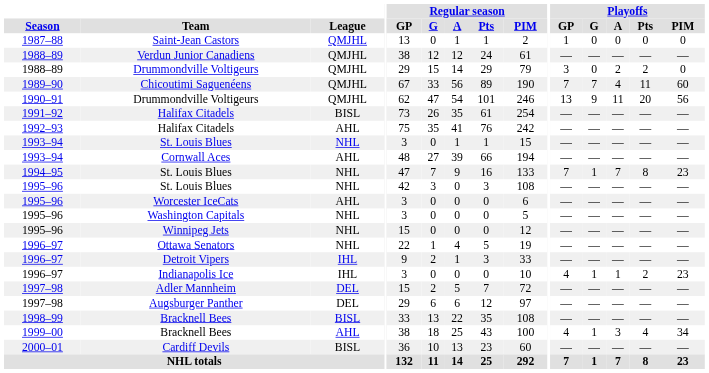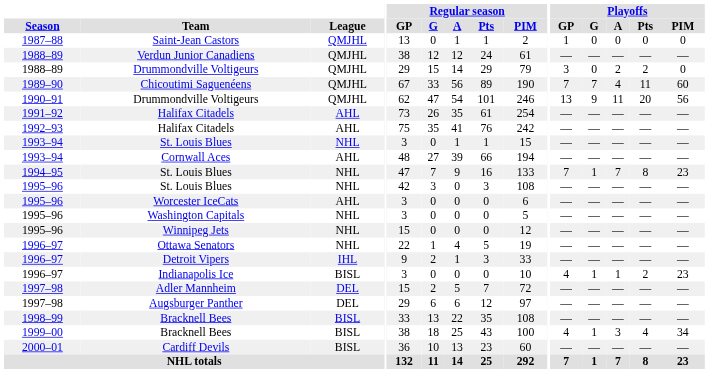 <table border="0" cellpadding="1" cellspacing="0" style="text-align:center; width:60em">
 <tr bgcolor="#e0e0e0">
 <th colspan="3" bgcolor="#ffffff"></th>
 <th rowspan="100" bgcolor="#ffffff"></th>
 <th colspan="5"><a href='#'>Regular season</a></th>
 <th rowspan="100" bgcolor="#ffffff"></th>
 <th colspan="5"><a href='#'>Playoffs</a></th>
 </tr>
 <tr bgcolor="#e0e0e0">
 <th><a href='#'>Season</a></th>
 <th>Team</th>
 <th>League</th>
 <th>GP</th>
 <th><a href='#'>G</a></th>
 <th><a href='#'>A</a></th>
 <th><a href='#'>Pts</a></th>
 <th><a href='#'>PIM</a></th>
 <th>GP</th>
 <th>G</th>
 <th>A</th>
 <th>Pts</th>
 <th>PIM</th>
 </tr>
 <tr>
 <td><a href='#'>1987–88</a></td>
 <td><a href='#'>Saint-Jean Castors</a></td>
 <td><a href='#'>QMJHL</a></td>
 <td>13</td>
 <td>0</td>
 <td>1</td>
 <td>1</td>
 <td>2</td>
 <td>1</td>
 <td>0</td>
 <td>0</td>
 <td>0</td>
 <td>0</td>
 </tr>
 <tr bgcolor="#f0f0f0">
 <td><a href='#'>1988–89</a></td>
 <td><a href='#'>Verdun Junior Canadiens</a></td>
 <td>QMJHL</td>
 <td>38</td>
 <td>12</td>
 <td>12</td>
 <td>24</td>
 <td>61</td>
 <td>—</td>
 <td>—</td>
 <td>—</td>
 <td>—</td>
 <td>—</td>
 </tr>
 <tr>
 <td>1988–89</td>
 <td><a href='#'>Drummondville Voltigeurs</a></td>
 <td>QMJHL</td>
 <td>29</td>
 <td>15</td>
 <td>14</td>
 <td>29</td>
 <td>79</td>
 <td>3</td>
 <td>0</td>
 <td>2</td>
 <td>2</td>
 <td>0</td>
 </tr>
 <tr bgcolor="#f0f0f0">
 <td><a href='#'>1989–90</a></td>
 <td><a href='#'>Chicoutimi Saguenéens</a></td>
 <td>QMJHL</td>
 <td>67</td>
 <td>33</td>
 <td>56</td>
 <td>89</td>
 <td>190</td>
 <td>7</td>
 <td>7</td>
 <td>4</td>
 <td>11</td>
 <td>60</td>
 </tr>
 <tr>
 <td><a href='#'>1990–91</a></td>
 <td>Drummondville Voltigeurs</td>
 <td>QMJHL</td>
 <td>62</td>
 <td>47</td>
 <td>54</td>
 <td>101</td>
 <td>246</td>
 <td>13</td>
 <td>9</td>
 <td>11</td>
 <td>20</td>
 <td>56</td>
 </tr>
 <tr bgcolor="#f0f0f0">
 <td><a href='#'>1991–92</a></td>
 <td><a href='#'>Halifax Citadels</a></td>
-<td>BISL</td>
+<td><a href='#'>AHL</a></td>
 <td>73</td>
 <td>26</td>
 <td>35</td>
 <td>61</td>
 <td>254</td>
 <td>—</td>
 <td>—</td>
 <td>—</td>
 <td>—</td>
 <td>—</td>
 </tr>
 <tr>
 <td><a href='#'>1992–93</a></td>
 <td>Halifax Citadels</td>
 <td>AHL</td>
 <td>75</td>
 <td>35</td>
 <td>41</td>
 <td>76</td>
 <td>242</td>
 <td>—</td>
 <td>—</td>
 <td>—</td>
 <td>—</td>
 <td>—</td>
 </tr>
 <tr bgcolor="#f0f0f0">
 <td><a href='#'>1993–94</a></td>
 <td><a href='#'>St. Louis Blues</a></td>
 <td><a href='#'>NHL</a></td>
 <td>3</td>
 <td>0</td>
 <td>1</td>
 <td>1</td>
 <td>15</td>
 <td>—</td>
 <td>—</td>
 <td>—</td>
 <td>—</td>
 <td>—</td>
 </tr>
 <tr>
 <td><a href='#'>1993–94</a></td>
 <td><a href='#'>Cornwall Aces</a></td>
 <td>AHL</td>
 <td>48</td>
 <td>27</td>
 <td>39</td>
 <td>66</td>
 <td>194</td>
 <td>—</td>
 <td>—</td>
 <td>—</td>
 <td>—</td>
 <td>—</td>
 </tr>
 <tr bgcolor="#f0f0f0">
 <td><a href='#'>1994–95</a></td>
 <td>St. Louis Blues</td>
 <td>NHL</td>
 <td>47</td>
 <td>7</td>
 <td>9</td>
 <td>16</td>
 <td>133</td>
 <td>7</td>
 <td>1</td>
 <td>7</td>
 <td>8</td>
 <td>23</td>
 </tr>
 <tr>
 <td><a href='#'>1995–96</a></td>
 <td>St. Louis Blues</td>
 <td>NHL</td>
 <td>42</td>
 <td>3</td>
 <td>0</td>
 <td>3</td>
 <td>108</td>
 <td>—</td>
 <td>—</td>
 <td>—</td>
 <td>—</td>
 <td>—</td>
 </tr>
 <tr bgcolor="#f0f0f0">
 <td><a href='#'>1995–96</a></td>
 <td><a href='#'>Worcester IceCats</a></td>
 <td>AHL</td>
 <td>3</td>
 <td>0</td>
 <td>0</td>
 <td>0</td>
 <td>6</td>
 <td>—</td>
 <td>—</td>
 <td>—</td>
 <td>—</td>
 <td>—</td>
 </tr>
 <tr>
 <td>1995–96</td>
 <td><a href='#'>Washington Capitals</a></td>
 <td>NHL</td>
 <td>3</td>
 <td>0</td>
 <td>0</td>
 <td>0</td>
 <td>5</td>
 <td>—</td>
 <td>—</td>
 <td>—</td>
 <td>—</td>
 <td>—</td>
 </tr>
 <tr bgcolor="#f0f0f0">
 <td>1995–96</td>
 <td><a href='#'>Winnipeg Jets</a></td>
 <td>NHL</td>
 <td>15</td>
 <td>0</td>
 <td>0</td>
 <td>0</td>
 <td>12</td>
 <td>—</td>
 <td>—</td>
 <td>—</td>
 <td>—</td>
 <td>—</td>
 </tr>
 <tr>
 <td><a href='#'>1996–97</a></td>
 <td><a href='#'>Ottawa Senators</a></td>
 <td>NHL</td>
 <td>22</td>
 <td>1</td>
 <td>4</td>
 <td>5</td>
 <td>19</td>
 <td>—</td>
 <td>—</td>
 <td>—</td>
 <td>—</td>
 <td>—</td>
 </tr>
 <tr bgcolor="#f0f0f0">
 <td><a href='#'>1996–97</a></td>
 <td><a href='#'>Detroit Vipers</a></td>
 <td><a href='#'>IHL</a></td>
 <td>9</td>
 <td>2</td>
 <td>1</td>
 <td>3</td>
 <td>33</td>
 <td>—</td>
 <td>—</td>
 <td>—</td>
 <td>—</td>
 <td>—</td>
 </tr>
 <tr>
 <td>1996–97</td>
 <td><a href='#'>Indianapolis Ice</a></td>
-<td>IHL</td>
+<td>BISL</td>
 <td>3</td>
 <td>0</td>
 <td>0</td>
 <td>0</td>
 <td>10</td>
 <td>4</td>
 <td>1</td>
 <td>1</td>
 <td>2</td>
 <td>23</td>
 </tr>
 <tr bgcolor="#f0f0f0">
 <td><a href='#'>1997–98</a></td>
 <td><a href='#'>Adler Mannheim</a></td>
 <td><a href='#'>DEL</a></td>
 <td>15</td>
 <td>2</td>
 <td>5</td>
 <td>7</td>
 <td>72</td>
 <td>—</td>
 <td>—</td>
 <td>—</td>
 <td>—</td>
 <td>—</td>
 </tr>
 <tr>
 <td>1997–98</td>
 <td><a href='#'>Augsburger Panther</a></td>
 <td>DEL</td>
 <td>29</td>
 <td>6</td>
 <td>6</td>
 <td>12</td>
 <td>97</td>
 <td>—</td>
 <td>—</td>
 <td>—</td>
 <td>—</td>
 <td>—</td>
 </tr>
 <tr bgcolor="#f0f0f0">
 <td><a href='#'>1998–99</a></td>
 <td><a href='#'>Bracknell Bees</a></td>
 <td><a href='#'>BISL</a></td>
 <td>33</td>
 <td>13</td>
 <td>22</td>
 <td>35</td>
 <td>108</td>
 <td>—</td>
 <td>—</td>
 <td>—</td>
 <td>—</td>
 <td>—</td>
 </tr>
 <tr>
 <td><a href='#'>1999–00</a></td>
 <td>Bracknell Bees</td>
-<td><a href='#'>AHL</a></td>
+<td>BISL</td>
 <td>38</td>
 <td>18</td>
 <td>25</td>
 <td>43</td>
 <td>100</td>
 <td>4</td>
 <td>1</td>
 <td>3</td>
 <td>4</td>
 <td>34</td>
 </tr>
 <tr bgcolor="#f0f0f0">
 <td><a href='#'>2000–01</a></td>
 <td><a href='#'>Cardiff Devils</a></td>
 <td>BISL</td>
 <td>36</td>
 <td>10</td>
 <td>13</td>
 <td>23</td>
 <td>60</td>
 <td>—</td>
 <td>—</td>
 <td>—</td>
 <td>—</td>
 <td>—</td>
 </tr>
 <tr bgcolor="#e0e0e0">
 <th colspan="3">NHL totals</th>
 <th>132</th>
 <th>11</th>
 <th>14</th>
 <th>25</th>
 <th>292</th>
 <th>7</th>
 <th>1</th>
 <th>7</th>
 <th>8</th>
 <th>23</th>
 </tr>
 </table>
